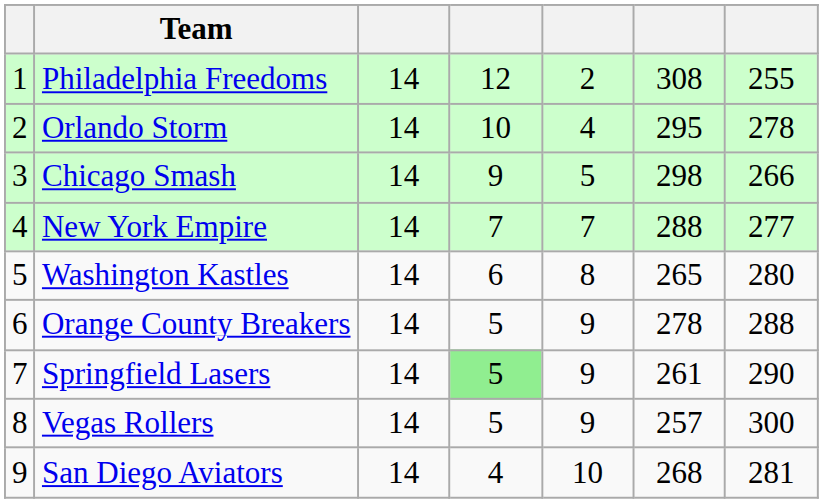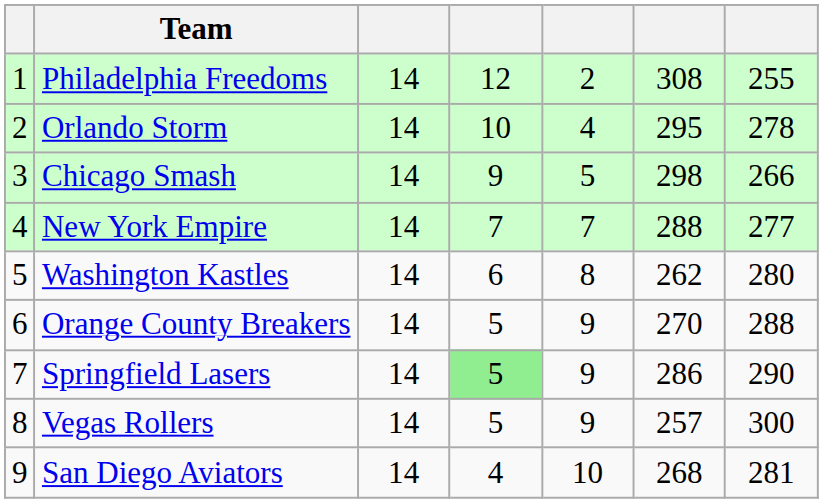 <table class="wikitable" style="text-align:center;">
 <tr>
 <th></th>
 <th>Team</th>
 <th width="40"></th>
 <th width="40"></th>
 <th width="40"></th>
 <th width="40"></th>
 <th width="40"></th>
 </tr>
 <tr bgcolor=ccffcc>
 <td>1</td>
 <td align="left"><a href='#'>Philadelphia Freedoms</a></td>
 <td>14</td>
 <td>12</td>
 <td>2</td>
 <td>308</td>
 <td>255</td>
 </tr>
 <tr bgcolor=ccffcc>
 <td>2</td>
 <td align="left"><a href='#'>Orlando Storm</a></td>
 <td>14</td>
 <td>10</td>
 <td>4</td>
 <td>295</td>
 <td>278</td>
 </tr>
 <tr bgcolor=ccffcc>
 <td>3</td>
 <td align="left"><a href='#'>Chicago Smash</a></td>
 <td>14</td>
 <td>9</td>
 <td>5</td>
 <td>298</td>
 <td>266</td>
 </tr>
 <tr bgcolor=ccffcc>
 <td>4</td>
 <td align="left"><a href='#'>New York Empire</a></td>
 <td>14</td>
 <td>7</td>
 <td>7</td>
 <td>288</td>
 <td>277</td>
 </tr>
 <tr>
 <td>5</td>
 <td align="left"><a href='#'>Washington Kastles</a></td>
 <td>14</td>
 <td>6</td>
 <td>8</td>
-<td>265</td>
+<td>262</td>
 <td>280</td>
 </tr>
 <tr>
 <td>6</td>
 <td align="left"><a href='#'>Orange County Breakers</a></td>
 <td>14</td>
 <td>5</td>
 <td>9</td>
-<td>278</td>
+<td>270</td>
 <td>288</td>
 </tr>
 <tr>
 <td>7</td>
 <td align="left"><a href='#'>Springfield Lasers</a></td>
 <td>14</td>
 <td style="background: lightgreen;">5</td>
 <td>9</td>
-<td>261</td>
+<td>286</td>
 <td>290</td>
 </tr>
 <tr>
 <td>8</td>
 <td align="left"><a href='#'>Vegas Rollers</a></td>
 <td>14</td>
 <td>5</td>
 <td>9</td>
 <td>257</td>
 <td>300</td>
 </tr>
 <tr>
 <td>9</td>
 <td align="left"><a href='#'>San Diego Aviators</a></td>
 <td>14</td>
 <td>4</td>
 <td>10</td>
 <td>268</td>
 <td>281</td>
 </tr>
 </table>
